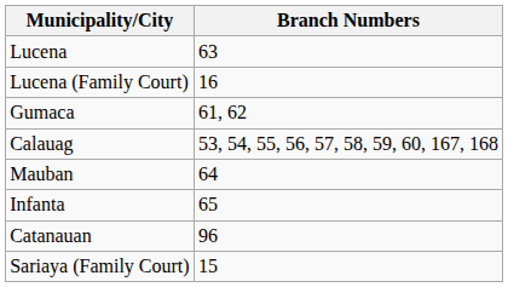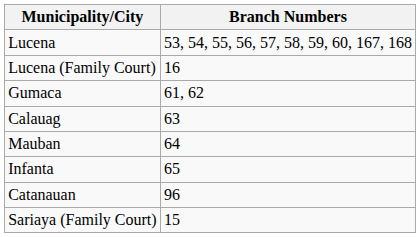 <table class="wikitable">
 <tr>
 <th>Municipality/City</th>
 <th>Branch Numbers</th>
 </tr>
 <tr>
 <td>Lucena</td>
-<td>63</td>
+<td>53, 54, 55, 56, 57, 58, 59, 60, 167, 168</td>
 </tr>
 <tr>
 <td>Lucena (Family Court)</td>
 <td>16</td>
 </tr>
 <tr>
 <td>Gumaca</td>
 <td>61, 62</td>
 </tr>
 <tr>
 <td>Calauag</td>
-<td>53, 54, 55, 56, 57, 58, 59, 60, 167, 168</td>
+<td>63</td>
 </tr>
 <tr>
 <td>Mauban</td>
 <td>64</td>
 </tr>
 <tr>
 <td>Infanta</td>
 <td>65</td>
 </tr>
 <tr>
 <td>Catanauan</td>
 <td>96</td>
 </tr>
 <tr>
 <td>Sariaya (Family Court)</td>
 <td>15</td>
 </tr>
 </table>
